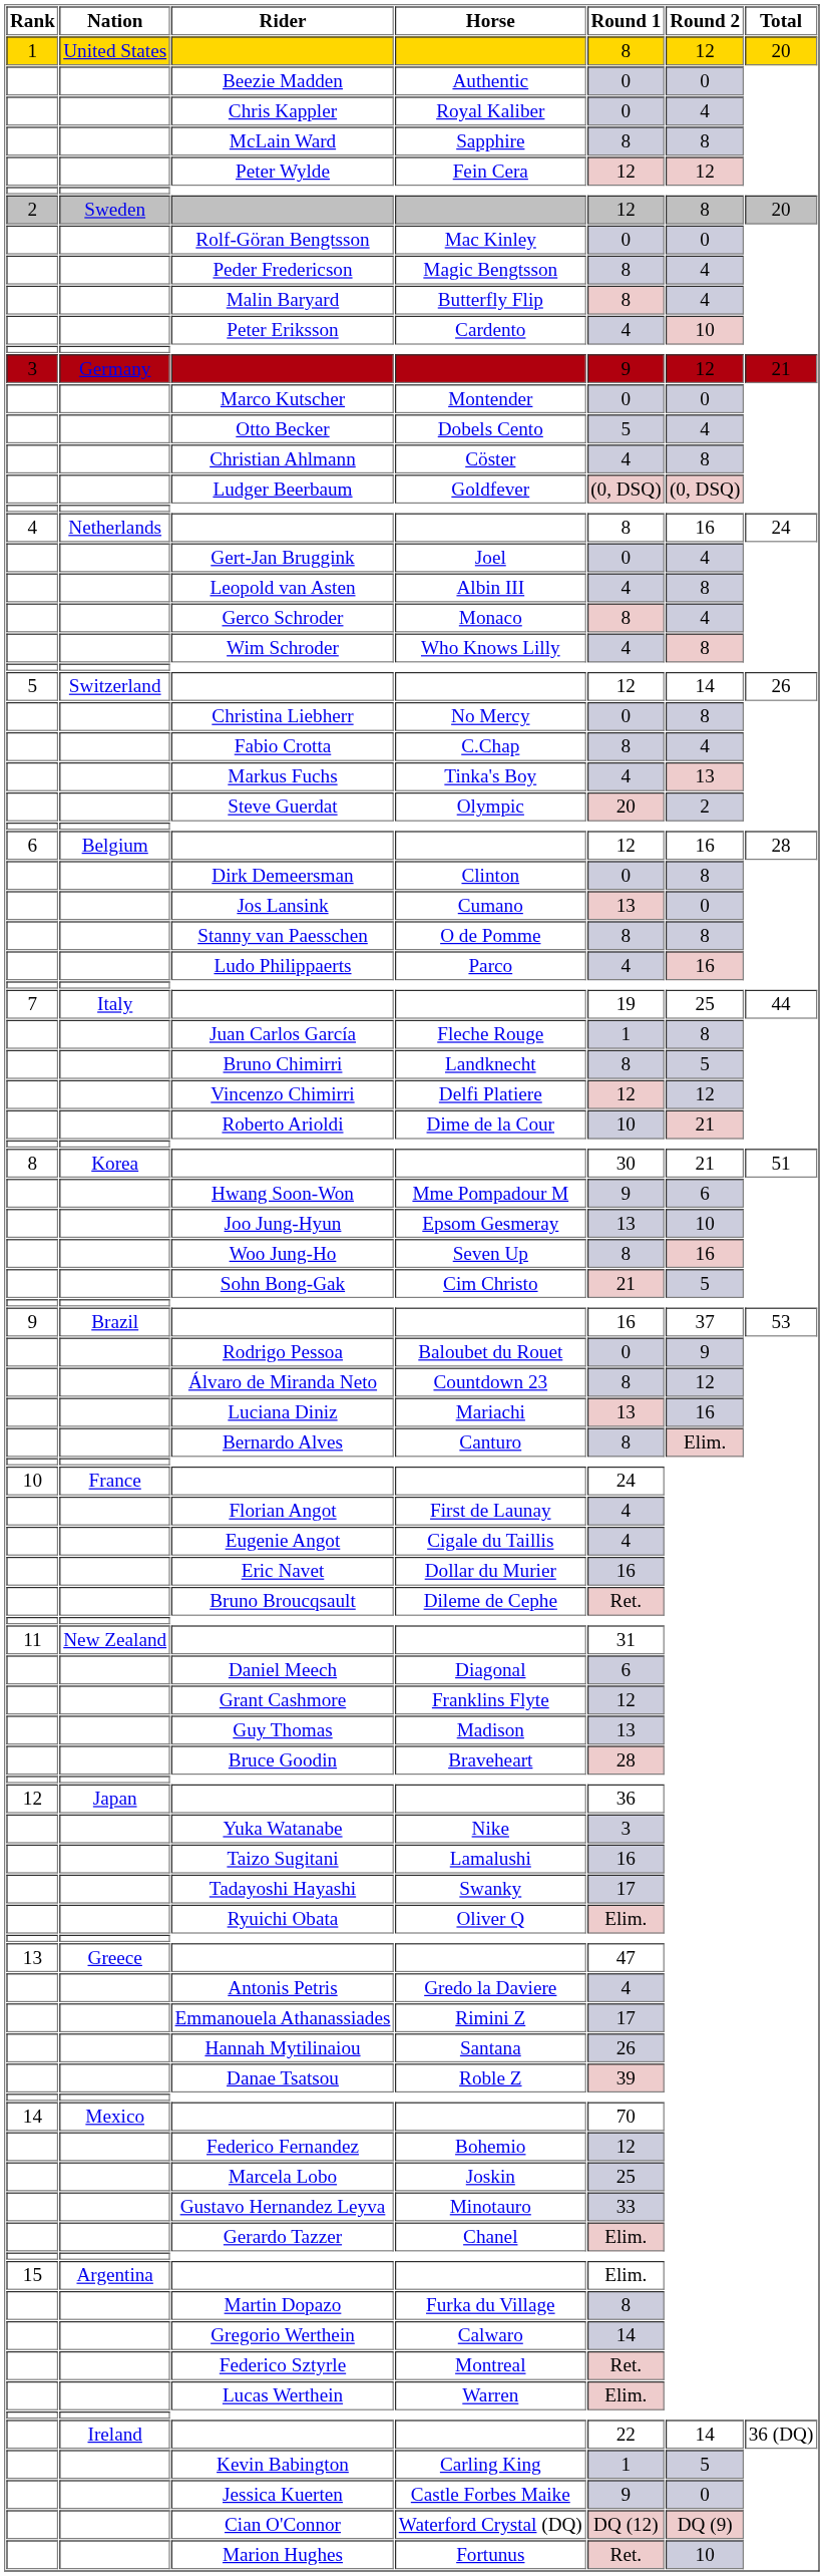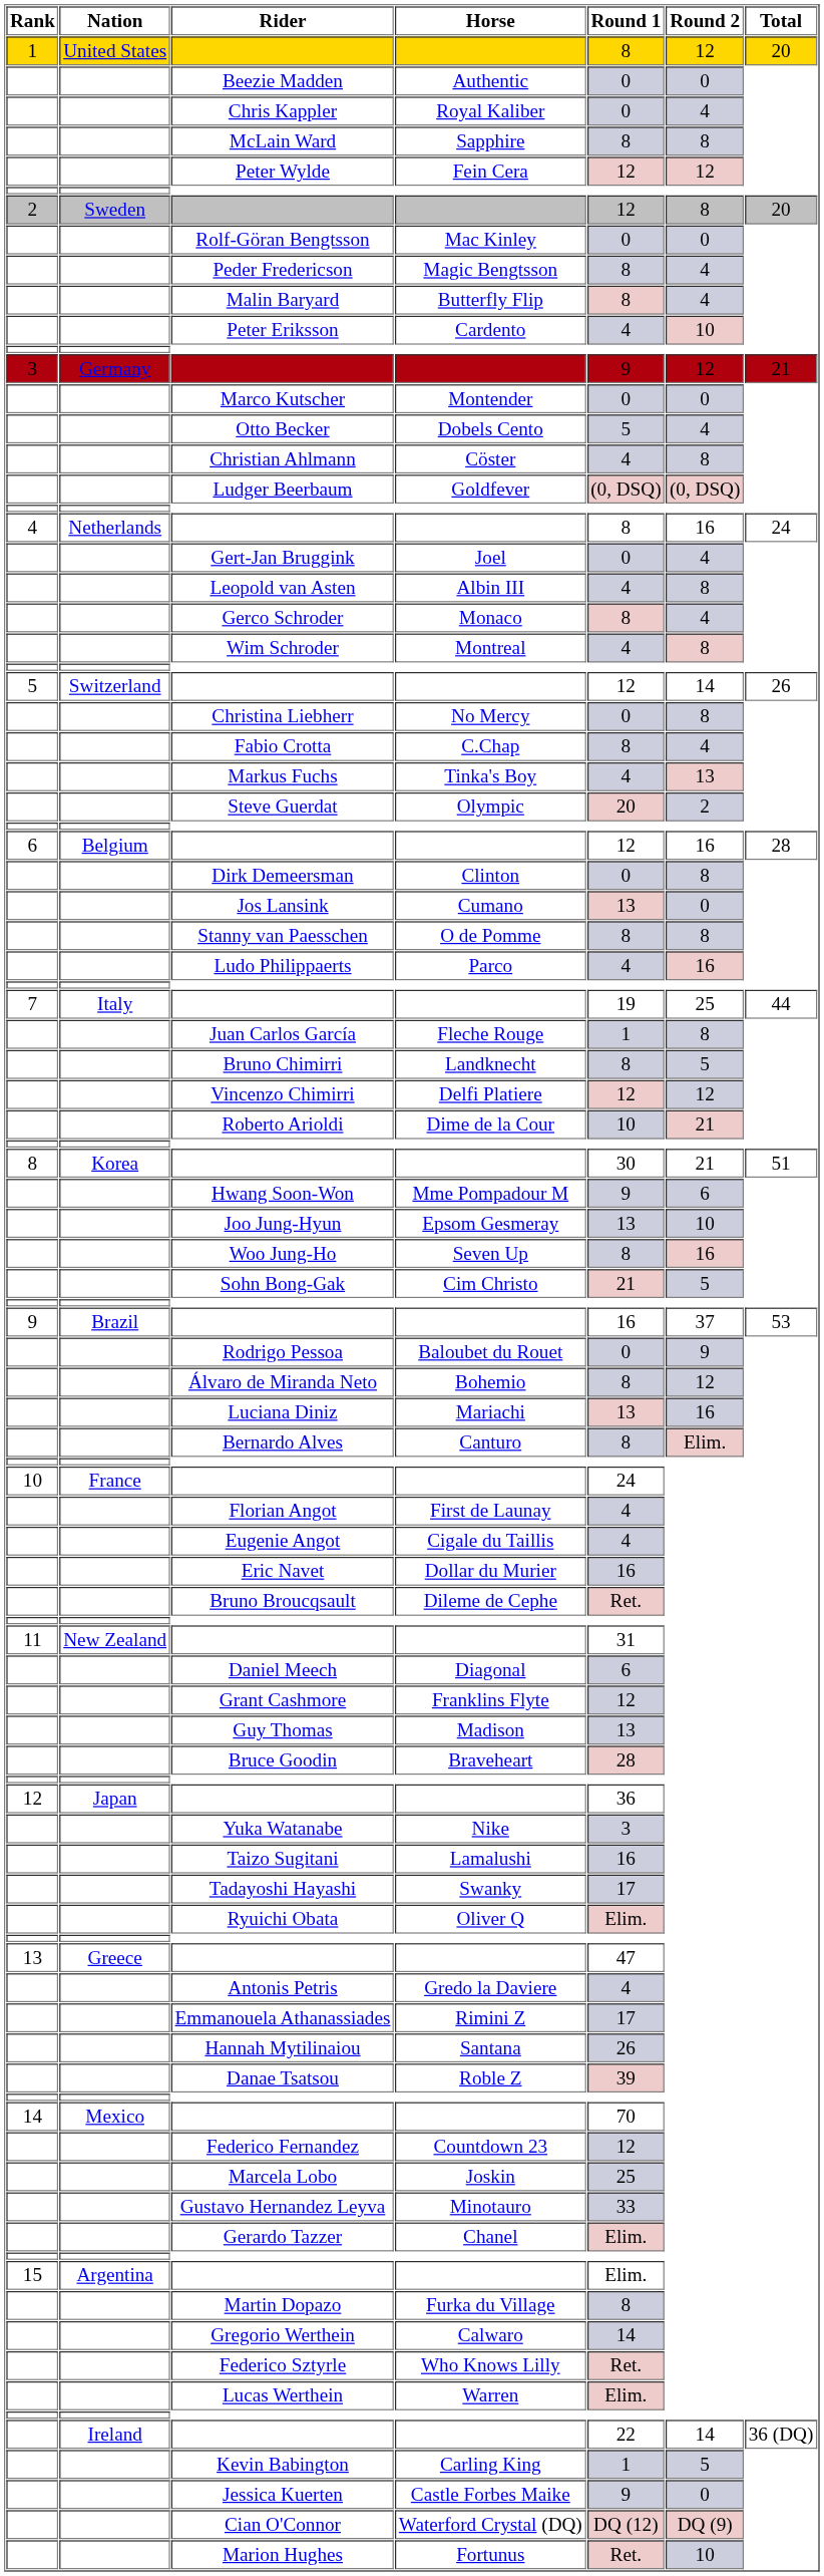 <table border=1 cellpadding=2 cellspacing=1>
 <tr>
 <th>Rank</th>
 <th>Nation</th>
 <th>Rider</th>
 <th>Horse</th>
 <th>Round 1</th>
 <th>Round 2</th>
 <th>Total</th>
 </tr>
 <tr align=center bgcolor=gold>
 <td>1</td>
 <td><a href='#'>United States</a></td>
 <td></td>
 <td></td>
 <td>8</td>
 <td>12</td>
 <td>20</td>
 </tr>
 <tr align=center>
 <td></td>
 <td></td>
 <td><a href='#'>Beezie Madden</a></td>
 <td><a href='#'>Authentic</a></td>
 <td bgcolor=#cccddd>0</td>
 <td bgcolor=#cccddd>0</td>
 </tr>
 <tr align=center>
 <td></td>
 <td></td>
 <td><a href='#'>Chris Kappler</a></td>
 <td><a href='#'>Royal Kaliber</a></td>
 <td bgcolor=#cccddd>0</td>
 <td bgcolor=#cccddd>4</td>
 </tr>
 <tr align=center>
 <td></td>
 <td></td>
 <td><a href='#'>McLain Ward</a></td>
 <td><a href='#'>Sapphire</a></td>
 <td bgcolor=#cccddd>8</td>
 <td bgcolor=#cccddd>8</td>
 </tr>
 <tr align=center>
 <td></td>
 <td></td>
 <td><a href='#'>Peter Wylde</a></td>
 <td><a href='#'>Fein Cera</a></td>
 <td bgcolor=#eecccc>12</td>
 <td bgcolor=#eecccc>12</td>
 </tr>
 <tr>
 <td></td>
 <td></td>
 </tr>
 <tr align=center bgcolor=silver>
 <td>2</td>
 <td><a href='#'>Sweden</a></td>
 <td></td>
 <td></td>
 <td>12</td>
 <td>8</td>
 <td>20</td>
 </tr>
 <tr align=center>
 <td></td>
 <td></td>
 <td><a href='#'>Rolf-Göran Bengtsson</a></td>
 <td><a href='#'>Mac Kinley</a></td>
 <td bgcolor=#cccddd>0</td>
 <td bgcolor=#cccddd>0</td>
 </tr>
 <tr align=center>
 <td></td>
 <td></td>
 <td><a href='#'>Peder Fredericson</a></td>
 <td><a href='#'>Magic Bengtsson</a></td>
 <td bgcolor=#cccddd>8</td>
 <td bgcolor=#cccddd>4</td>
 </tr>
 <tr align=center>
 <td></td>
 <td></td>
 <td><a href='#'>Malin Baryard</a></td>
 <td><a href='#'>Butterfly Flip</a></td>
 <td bgcolor=#eecccc>8</td>
 <td bgcolor=#cccddd>4</td>
 </tr>
 <tr align=center>
 <td></td>
 <td></td>
 <td><a href='#'>Peter Eriksson</a></td>
 <td><a href='#'>Cardento</a></td>
 <td bgcolor=#cccddd>4</td>
 <td bgcolor=#eecccc>10</td>
 </tr>
 <tr>
 <td></td>
 <td></td>
 </tr>
 <tr align=center bgcolor=bronze>
 <td>3</td>
 <td><a href='#'>Germany</a></td>
 <td></td>
 <td></td>
 <td>9</td>
 <td>12</td>
 <td>21</td>
 </tr>
 <tr align=center>
 <td></td>
 <td></td>
 <td><a href='#'>Marco Kutscher</a></td>
 <td><a href='#'>Montender</a></td>
 <td bgcolor=#cccddd>0</td>
 <td bgcolor=#cccddd>0</td>
 </tr>
 <tr align=center>
 <td></td>
 <td></td>
 <td><a href='#'>Otto Becker</a></td>
 <td><a href='#'>Dobels Cento</a></td>
 <td bgcolor=#cccddd>5</td>
 <td bgcolor=#cccddd>4</td>
 </tr>
 <tr align=center>
 <td></td>
 <td></td>
 <td><a href='#'>Christian Ahlmann</a></td>
 <td><a href='#'>Cöster</a></td>
 <td bgcolor=#cccddd>4</td>
 <td bgcolor=#cccddd>8</td>
 </tr>
 <tr align=center>
 <td></td>
 <td></td>
 <td><a href='#'>Ludger Beerbaum</a></td>
 <td><a href='#'>Goldfever</a></td>
 <td bgcolor=#eecccc>(0, DSQ)</td>
 <td bgcolor=#eecccc>(0, DSQ)</td>
 </tr>
 <tr>
 <td></td>
 <td></td>
 </tr>
 <tr align=center>
 <td>4</td>
 <td><a href='#'>Netherlands</a></td>
 <td></td>
 <td></td>
 <td>8</td>
 <td>16</td>
 <td>24</td>
 </tr>
 <tr align=center>
 <td></td>
 <td></td>
 <td><a href='#'>Gert-Jan Bruggink</a></td>
 <td><a href='#'>Joel</a></td>
 <td bgcolor=#cccddd>0</td>
 <td bgcolor=#cccddd>4</td>
 </tr>
 <tr align=center>
 <td></td>
 <td></td>
 <td><a href='#'>Leopold van Asten</a></td>
 <td><a href='#'>Albin III</a></td>
 <td bgcolor=#cccddd>4</td>
 <td bgcolor=#cccddd>8</td>
 </tr>
 <tr align=center>
 <td></td>
 <td></td>
 <td><a href='#'>Gerco Schroder</a></td>
 <td><a href='#'>Monaco</a></td>
 <td bgcolor=#eecccc>8</td>
 <td bgcolor=#cccddd>4</td>
 </tr>
 <tr align=center>
 <td></td>
 <td></td>
 <td><a href='#'>Wim Schroder</a></td>
-<td><a href='#'>Who Knows Lilly</a></td>
+<td><a href='#'>Montreal</a></td>
 <td bgcolor=#cccddd>4</td>
 <td bgcolor=#eecccc>8</td>
 </tr>
 <tr>
 <td></td>
 <td></td>
 </tr>
 <tr align=center>
 <td>5</td>
 <td><a href='#'>Switzerland</a></td>
 <td></td>
 <td></td>
 <td>12</td>
 <td>14</td>
 <td>26</td>
 </tr>
 <tr align=center>
 <td></td>
 <td></td>
 <td><a href='#'>Christina Liebherr</a></td>
 <td><a href='#'>No Mercy</a></td>
 <td bgcolor=#cccddd>0</td>
 <td bgcolor=#cccddd>8</td>
 </tr>
 <tr align=center>
 <td></td>
 <td></td>
 <td><a href='#'>Fabio Crotta</a></td>
 <td><a href='#'>C.Chap</a></td>
 <td bgcolor=#cccddd>8</td>
 <td bgcolor=#cccddd>4</td>
 </tr>
 <tr align=center>
 <td></td>
 <td></td>
 <td><a href='#'>Markus Fuchs</a></td>
 <td><a href='#'>Tinka's Boy</a></td>
 <td bgcolor=#cccddd>4</td>
 <td bgcolor=#eecccc>13</td>
 </tr>
 <tr align=center>
 <td></td>
 <td></td>
 <td><a href='#'>Steve Guerdat</a></td>
 <td><a href='#'>Olympic</a></td>
 <td bgcolor=#eecccc>20</td>
 <td bgcolor=#cccddd>2</td>
 </tr>
 <tr>
 <td></td>
 <td></td>
 </tr>
 <tr align=center>
 <td>6</td>
 <td><a href='#'>Belgium</a></td>
 <td></td>
 <td></td>
 <td>12</td>
 <td>16</td>
 <td>28</td>
 </tr>
 <tr align=center>
 <td></td>
 <td></td>
 <td><a href='#'>Dirk Demeersman</a></td>
 <td><a href='#'>Clinton</a></td>
 <td bgcolor=#cccddd>0</td>
 <td bgcolor=#cccddd>8</td>
 </tr>
 <tr align=center>
 <td></td>
 <td></td>
 <td><a href='#'>Jos Lansink</a></td>
 <td><a href='#'>Cumano</a></td>
 <td bgcolor=#eecccc>13</td>
 <td bgcolor=#cccddd>0</td>
 </tr>
 <tr align=center>
 <td></td>
 <td></td>
 <td><a href='#'>Stanny van Paesschen</a></td>
 <td><a href='#'>O de Pomme</a></td>
 <td bgcolor=#cccddd>8</td>
 <td bgcolor=#cccddd>8</td>
 </tr>
 <tr align=center>
 <td></td>
 <td></td>
 <td><a href='#'>Ludo Philippaerts</a></td>
 <td><a href='#'>Parco</a></td>
 <td bgcolor=#cccddd>4</td>
 <td bgcolor=#eecccc>16</td>
 </tr>
 <tr>
 <td></td>
 <td></td>
 </tr>
 <tr align=center>
 <td>7</td>
 <td><a href='#'>Italy</a></td>
 <td></td>
 <td></td>
 <td>19</td>
 <td>25</td>
 <td>44</td>
 </tr>
 <tr align=center>
 <td></td>
 <td></td>
 <td><a href='#'>Juan Carlos García</a></td>
 <td><a href='#'>Fleche Rouge</a></td>
 <td bgcolor=#cccddd>1</td>
 <td bgcolor=#cccddd>8</td>
 </tr>
 <tr align=center>
 <td></td>
 <td></td>
 <td><a href='#'>Bruno Chimirri</a></td>
 <td><a href='#'>Landknecht</a></td>
 <td bgcolor=#cccddd>8</td>
 <td bgcolor=#cccddd>5</td>
 </tr>
 <tr align=center>
 <td></td>
 <td></td>
 <td><a href='#'>Vincenzo Chimirri</a></td>
 <td><a href='#'>Delfi Platiere</a></td>
 <td bgcolor=#eecccc>12</td>
 <td bgcolor=#cccddd>12</td>
 </tr>
 <tr align=center>
 <td></td>
 <td></td>
 <td><a href='#'>Roberto Arioldi</a></td>
 <td><a href='#'>Dime de la Cour</a></td>
 <td bgcolor=#cccddd>10</td>
 <td bgcolor=#eecccc>21</td>
 </tr>
 <tr>
 <td></td>
 <td></td>
 </tr>
 <tr align=center>
 <td>8</td>
 <td><a href='#'>Korea</a></td>
 <td></td>
 <td></td>
 <td>30</td>
 <td>21</td>
 <td>51</td>
 </tr>
 <tr align=center>
 <td></td>
 <td></td>
 <td><a href='#'>Hwang Soon-Won</a></td>
 <td><a href='#'>Mme Pompadour M</a></td>
 <td bgcolor=#cccddd>9</td>
 <td bgcolor=#cccddd>6</td>
 </tr>
 <tr align=center>
 <td></td>
 <td></td>
 <td><a href='#'>Joo Jung-Hyun</a></td>
 <td><a href='#'>Epsom Gesmeray</a></td>
 <td bgcolor=#cccddd>13</td>
 <td bgcolor=#cccddd>10</td>
 </tr>
 <tr align=center>
 <td></td>
 <td></td>
 <td><a href='#'>Woo Jung-Ho</a></td>
 <td><a href='#'>Seven Up</a></td>
 <td bgcolor=#cccddd>8</td>
 <td bgcolor=#eecccc>16</td>
 </tr>
 <tr align=center>
 <td></td>
 <td></td>
 <td><a href='#'>Sohn Bong-Gak</a></td>
 <td><a href='#'>Cim Christo</a></td>
 <td bgcolor=#eecccc>21</td>
 <td bgcolor=#cccddd>5</td>
 </tr>
 <tr>
 <td></td>
 <td></td>
 </tr>
 <tr align=center>
 <td>9</td>
 <td><a href='#'>Brazil</a></td>
 <td></td>
 <td></td>
 <td>16</td>
 <td>37</td>
 <td>53</td>
 </tr>
 <tr align=center>
 <td></td>
 <td></td>
 <td><a href='#'>Rodrigo Pessoa</a></td>
 <td><a href='#'>Baloubet du Rouet</a></td>
 <td bgcolor=#cccddd>0</td>
 <td bgcolor=#cccddd>9</td>
 </tr>
 <tr align=center>
 <td></td>
 <td></td>
 <td><a href='#'>Álvaro de Miranda Neto</a></td>
-<td><a href='#'>Countdown 23</a></td>
+<td><a href='#'>Bohemio</a></td>
 <td bgcolor=#cccddd>8</td>
 <td bgcolor=#cccddd>12</td>
 </tr>
 <tr align=center>
 <td></td>
 <td></td>
 <td><a href='#'>Luciana Diniz</a></td>
 <td><a href='#'>Mariachi</a></td>
 <td bgcolor=#eecccc>13</td>
 <td bgcolor=#cccddd>16</td>
 </tr>
 <tr align=center>
 <td></td>
 <td></td>
 <td><a href='#'>Bernardo Alves</a></td>
 <td><a href='#'>Canturo</a></td>
 <td bgcolor=#cccddd>8</td>
 <td bgcolor=#eecccc>Elim.</td>
 </tr>
 <tr>
 <td></td>
 <td></td>
 </tr>
 <tr align=center>
 <td>10</td>
 <td><a href='#'>France</a></td>
 <td></td>
 <td></td>
 <td>24</td>
 </tr>
 <tr align=center>
 <td></td>
 <td></td>
 <td><a href='#'>Florian Angot</a></td>
 <td><a href='#'>First de Launay</a></td>
 <td bgcolor=#cccddd>4</td>
 </tr>
 <tr align=center>
 <td></td>
 <td></td>
 <td><a href='#'>Eugenie Angot</a></td>
 <td><a href='#'>Cigale du Taillis</a></td>
 <td bgcolor=#cccddd>4</td>
 </tr>
 <tr align=center>
 <td></td>
 <td></td>
 <td><a href='#'>Eric Navet</a></td>
 <td><a href='#'>Dollar du Murier</a></td>
 <td bgcolor=#cccddd>16</td>
 </tr>
 <tr align=center>
 <td></td>
 <td></td>
 <td><a href='#'>Bruno Broucqsault</a></td>
 <td><a href='#'>Dileme de Cephe</a></td>
 <td bgcolor=#eecccc>Ret.</td>
 </tr>
 <tr>
 <td></td>
 <td></td>
 </tr>
 <tr align=center>
 <td>11</td>
 <td><a href='#'>New Zealand</a></td>
 <td></td>
 <td></td>
 <td>31</td>
 </tr>
 <tr align=center>
 <td></td>
 <td></td>
 <td><a href='#'>Daniel Meech</a></td>
 <td><a href='#'>Diagonal</a></td>
 <td bgcolor=#cccddd>6</td>
 </tr>
 <tr align=center>
 <td></td>
 <td></td>
 <td><a href='#'>Grant Cashmore</a></td>
 <td><a href='#'>Franklins Flyte</a></td>
 <td bgcolor=#cccddd>12</td>
 </tr>
 <tr align=center>
 <td></td>
 <td></td>
 <td><a href='#'>Guy Thomas</a></td>
 <td><a href='#'>Madison</a></td>
 <td bgcolor=#cccddd>13</td>
 </tr>
 <tr align=center>
 <td></td>
 <td></td>
 <td><a href='#'>Bruce Goodin</a></td>
 <td><a href='#'>Braveheart</a></td>
 <td bgcolor=#eecccc>28</td>
 </tr>
 <tr>
 <td></td>
 <td></td>
 </tr>
 <tr align=center>
 <td>12</td>
 <td><a href='#'>Japan</a></td>
 <td></td>
 <td></td>
 <td>36</td>
 </tr>
 <tr align=center>
 <td></td>
 <td></td>
 <td><a href='#'>Yuka Watanabe</a></td>
 <td><a href='#'>Nike</a></td>
 <td bgcolor=#cccddd>3</td>
 </tr>
 <tr align=center>
 <td></td>
 <td></td>
 <td><a href='#'>Taizo Sugitani</a></td>
 <td><a href='#'>Lamalushi</a></td>
 <td bgcolor=#cccddd>16</td>
 </tr>
 <tr align=center>
 <td></td>
 <td></td>
 <td><a href='#'>Tadayoshi Hayashi</a></td>
 <td><a href='#'>Swanky</a></td>
 <td bgcolor=#cccddd>17</td>
 </tr>
 <tr align=center>
 <td></td>
 <td></td>
 <td><a href='#'>Ryuichi Obata</a></td>
 <td><a href='#'>Oliver Q</a></td>
 <td bgcolor=#eecccc>Elim.</td>
 </tr>
 <tr>
 <td></td>
 <td></td>
 </tr>
 <tr align=center>
 <td>13</td>
 <td><a href='#'>Greece</a></td>
 <td></td>
 <td></td>
 <td>47</td>
 </tr>
 <tr align=center>
 <td></td>
 <td></td>
 <td><a href='#'>Antonis Petris</a></td>
 <td><a href='#'>Gredo la Daviere</a></td>
 <td bgcolor=#cccddd>4</td>
 </tr>
 <tr align=center>
 <td></td>
 <td></td>
 <td><a href='#'>Emmanouela Athanassiades</a></td>
 <td><a href='#'>Rimini Z</a></td>
 <td bgcolor=#cccddd>17</td>
 </tr>
 <tr align=center>
 <td></td>
 <td></td>
 <td><a href='#'>Hannah Mytilinaiou</a></td>
 <td><a href='#'>Santana</a></td>
 <td bgcolor=#cccddd>26</td>
 </tr>
 <tr align=center>
 <td></td>
 <td></td>
 <td><a href='#'>Danae Tsatsou</a></td>
 <td><a href='#'>Roble Z</a></td>
 <td bgcolor=#eecccc>39</td>
 </tr>
 <tr>
 <td></td>
 <td></td>
 </tr>
 <tr align=center>
 <td>14</td>
 <td><a href='#'>Mexico</a></td>
 <td></td>
 <td></td>
 <td>70</td>
 </tr>
 <tr align=center>
 <td></td>
 <td></td>
 <td><a href='#'>Federico Fernandez</a></td>
-<td><a href='#'>Bohemio</a></td>
+<td><a href='#'>Countdown 23</a></td>
 <td bgcolor=#cccddd>12</td>
 </tr>
 <tr align=center>
 <td></td>
 <td></td>
 <td><a href='#'>Marcela Lobo</a></td>
 <td><a href='#'>Joskin</a></td>
 <td bgcolor=#cccddd>25</td>
 </tr>
 <tr align=center>
 <td></td>
 <td></td>
 <td><a href='#'>Gustavo Hernandez Leyva</a></td>
 <td><a href='#'>Minotauro</a></td>
 <td bgcolor=#cccddd>33</td>
 </tr>
 <tr align=center>
 <td></td>
 <td></td>
 <td><a href='#'>Gerardo Tazzer</a></td>
 <td><a href='#'>Chanel</a></td>
 <td bgcolor=#eecccc>Elim.</td>
 </tr>
 <tr>
 <td></td>
 <td></td>
 </tr>
 <tr align=center>
 <td>15</td>
 <td><a href='#'>Argentina</a></td>
 <td></td>
 <td></td>
 <td>Elim.</td>
 </tr>
 <tr align=center>
 <td></td>
 <td></td>
 <td><a href='#'>Martin Dopazo</a></td>
 <td><a href='#'>Furka du Village</a></td>
 <td bgcolor=#cccddd>8</td>
 </tr>
 <tr align=center>
 <td></td>
 <td></td>
 <td><a href='#'>Gregorio Werthein</a></td>
 <td><a href='#'>Calwaro</a></td>
 <td bgcolor=#cccddd>14</td>
 </tr>
 <tr align=center>
 <td></td>
 <td></td>
 <td><a href='#'>Federico Sztyrle</a></td>
-<td><a href='#'>Montreal</a></td>
+<td><a href='#'>Who Knows Lilly</a></td>
 <td bgcolor=#eecccc>Ret.</td>
 </tr>
 <tr align=center>
 <td></td>
 <td></td>
 <td><a href='#'>Lucas Werthein</a></td>
 <td><a href='#'>Warren</a></td>
 <td bgcolor=#eecccc>Elim.</td>
 </tr>
 <tr>
 <td></td>
 <td></td>
 </tr>
 <tr align=center>
 <td></td>
 <td><a href='#'>Ireland</a></td>
 <td></td>
 <td></td>
 <td>22</td>
 <td>14</td>
 <td>36 (DQ)</td>
 </tr>
 <tr align=center>
 <td></td>
 <td></td>
 <td><a href='#'>Kevin Babington</a></td>
 <td><a href='#'>Carling King</a></td>
 <td bgcolor=#cccddd>1</td>
 <td bgcolor=#cccddd>5</td>
 </tr>
 <tr align=center>
 <td></td>
 <td></td>
 <td><a href='#'>Jessica Kuerten</a></td>
 <td><a href='#'>Castle Forbes Maike</a></td>
 <td bgcolor=#cccddd>9</td>
 <td bgcolor=#cccddd>0</td>
 </tr>
 <tr align=center>
 <td></td>
 <td></td>
 <td><a href='#'>Cian O'Connor</a></td>
 <td><a href='#'>Waterford Crystal</a> (DQ)</td>
 <td bgcolor=#eecccc>DQ (12)</td>
 <td bgcolor=#eecccc>DQ (9)</td>
 </tr>
 <tr align=center>
 <td></td>
 <td></td>
 <td><a href='#'>Marion Hughes</a></td>
 <td><a href='#'>Fortunus</a></td>
 <td bgcolor=#eecccc>Ret.</td>
 <td bgcolor=#cccddd>10</td>
 </tr>
 </table>
